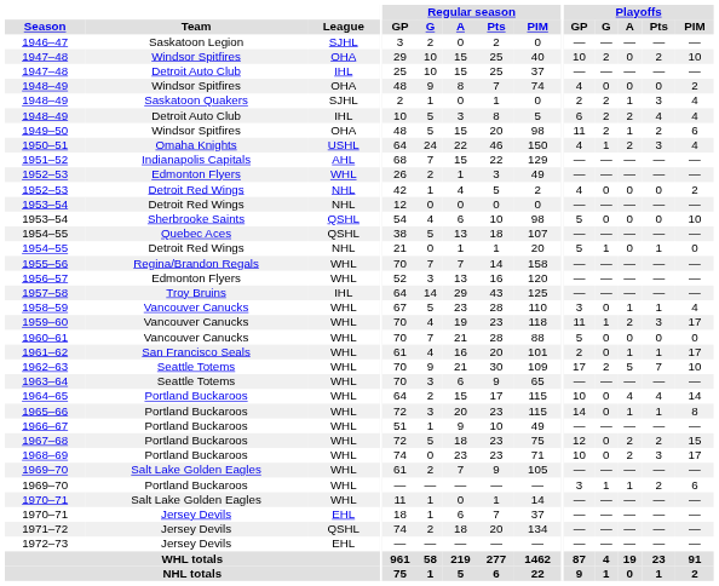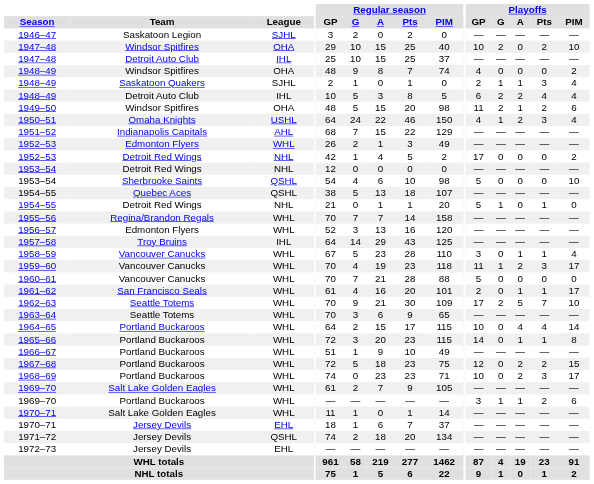 <table border="0" cellpadding="1" cellspacing="0" style="text-align:center; width:60em">
 <tr bgcolor="#e0e0e0">
 <th colspan="3" bgcolor="#ffffff"></th>
 <th rowspan="100" bgcolor="#ffffff"></th>
 <th colspan="5"><a href='#'>Regular season</a></th>
 <th rowspan="100" bgcolor="#ffffff"></th>
 <th colspan="5"><a href='#'>Playoffs</a></th>
 </tr>
 <tr bgcolor="#e0e0e0">
 <th><a href='#'>Season</a></th>
 <th>Team</th>
 <th>League</th>
 <th>GP</th>
 <th><a href='#'>G</a></th>
 <th><a href='#'>A</a></th>
 <th><a href='#'>Pts</a></th>
 <th><a href='#'>PIM</a></th>
 <th>GP</th>
 <th>G</th>
 <th>A</th>
 <th>Pts</th>
 <th>PIM</th>
 </tr>
 <tr>
 <td><a href='#'>1946–47</a></td>
 <td>Saskatoon Legion</td>
 <td><a href='#'>SJHL</a></td>
 <td>3</td>
 <td>2</td>
 <td>0</td>
 <td>2</td>
 <td>0</td>
 <td>—</td>
 <td>—</td>
 <td>—</td>
 <td>—</td>
 <td>—</td>
 </tr>
 <tr bgcolor="#f0f0f0">
 <td><a href='#'>1947–48</a></td>
 <td><a href='#'>Windsor Spitfires</a></td>
 <td><a href='#'>OHA</a></td>
 <td>29</td>
 <td>10</td>
 <td>15</td>
 <td>25</td>
 <td>40</td>
 <td>10</td>
 <td>2</td>
 <td>0</td>
 <td>2</td>
 <td>10</td>
 </tr>
 <tr>
 <td><a href='#'>1947–48</a></td>
 <td><a href='#'>Detroit Auto Club</a></td>
 <td><a href='#'>IHL</a></td>
 <td>25</td>
 <td>10</td>
 <td>15</td>
 <td>25</td>
 <td>37</td>
 <td>—</td>
 <td>—</td>
 <td>—</td>
 <td>—</td>
 <td>—</td>
 </tr>
 <tr bgcolor="#f0f0f0">
 <td><a href='#'>1948–49</a></td>
 <td>Windsor Spitfires</td>
 <td>OHA</td>
 <td>48</td>
 <td>9</td>
 <td>8</td>
 <td>7</td>
 <td>74</td>
 <td>4</td>
 <td>0</td>
 <td>0</td>
 <td>0</td>
 <td>2</td>
 </tr>
 <tr>
 <td><a href='#'>1948–49</a></td>
 <td><a href='#'>Saskatoon Quakers</a></td>
 <td>SJHL</td>
 <td>2</td>
 <td>1</td>
 <td>0</td>
 <td>1</td>
 <td>0</td>
 <td>2</td>
-<td>2</td>
+<td>1</td>
 <td>1</td>
 <td>3</td>
 <td>4</td>
 </tr>
 <tr bgcolor="#f0f0f0">
 <td><a href='#'>1948–49</a></td>
 <td>Detroit Auto Club</td>
 <td>IHL</td>
 <td>10</td>
 <td>5</td>
 <td>3</td>
 <td>8</td>
 <td>5</td>
 <td>6</td>
 <td>2</td>
 <td>2</td>
 <td>4</td>
 <td>4</td>
 </tr>
 <tr>
 <td><a href='#'>1949–50</a></td>
 <td>Windsor Spitfires</td>
 <td>OHA</td>
 <td>48</td>
 <td>5</td>
 <td>15</td>
 <td>20</td>
 <td>98</td>
 <td>11</td>
 <td>2</td>
 <td>1</td>
 <td>2</td>
 <td>6</td>
 </tr>
 <tr bgcolor="#f0f0f0">
 <td><a href='#'>1950–51</a></td>
 <td><a href='#'>Omaha Knights</a></td>
 <td><a href='#'>USHL</a></td>
 <td>64</td>
 <td>24</td>
 <td>22</td>
 <td>46</td>
 <td>150</td>
 <td>4</td>
 <td>1</td>
 <td>2</td>
 <td>3</td>
 <td>4</td>
 </tr>
 <tr>
 <td><a href='#'>1951–52</a></td>
 <td><a href='#'>Indianapolis Capitals</a></td>
 <td><a href='#'>AHL</a></td>
 <td>68</td>
 <td>7</td>
 <td>15</td>
 <td>22</td>
 <td>129</td>
 <td>—</td>
 <td>—</td>
 <td>—</td>
 <td>—</td>
 <td>—</td>
 </tr>
 <tr bgcolor="#f0f0f0">
 <td><a href='#'>1952–53</a></td>
 <td><a href='#'>Edmonton Flyers</a></td>
 <td><a href='#'>WHL</a></td>
 <td>26</td>
 <td>2</td>
 <td>1</td>
 <td>3</td>
 <td>49</td>
 <td>—</td>
 <td>—</td>
 <td>—</td>
 <td>—</td>
 <td>—</td>
 </tr>
 <tr>
 <td><a href='#'>1952–53</a></td>
 <td><a href='#'>Detroit Red Wings</a></td>
 <td><a href='#'>NHL</a></td>
 <td>42</td>
 <td>1</td>
 <td>4</td>
 <td>5</td>
 <td>2</td>
-<td>4</td>
+<td>17</td>
 <td>0</td>
 <td>0</td>
 <td>0</td>
 <td>2</td>
 </tr>
 <tr bgcolor="#f0f0f0">
 <td><a href='#'>1953–54</a></td>
 <td>Detroit Red Wings</td>
 <td>NHL</td>
 <td>12</td>
 <td>0</td>
 <td>0</td>
 <td>0</td>
 <td>0</td>
 <td>—</td>
 <td>—</td>
 <td>—</td>
 <td>—</td>
 <td>—</td>
 </tr>
 <tr>
 <td>1953–54</td>
 <td><a href='#'>Sherbrooke Saints</a></td>
 <td><a href='#'>QSHL</a></td>
 <td>54</td>
 <td>4</td>
 <td>6</td>
 <td>10</td>
 <td>98</td>
 <td>5</td>
 <td>0</td>
 <td>0</td>
 <td>0</td>
 <td>10</td>
 </tr>
 <tr bgcolor="#f0f0f0">
 <td>1954–55</td>
 <td><a href='#'>Quebec Aces</a></td>
 <td>QSHL</td>
 <td>38</td>
 <td>5</td>
 <td>13</td>
 <td>18</td>
 <td>107</td>
 <td>—</td>
 <td>—</td>
 <td>—</td>
 <td>—</td>
 <td>—</td>
 </tr>
 <tr>
 <td><a href='#'>1954–55</a></td>
 <td>Detroit Red Wings</td>
 <td>NHL</td>
 <td>21</td>
 <td>0</td>
 <td>1</td>
 <td>1</td>
 <td>20</td>
 <td>5</td>
 <td>1</td>
 <td>0</td>
 <td>1</td>
 <td>0</td>
 </tr>
 <tr bgcolor="#f0f0f0">
 <td><a href='#'>1955–56</a></td>
 <td><a href='#'>Regina/Brandon Regals</a></td>
 <td>WHL</td>
 <td>70</td>
 <td>7</td>
 <td>7</td>
 <td>14</td>
 <td>158</td>
 <td>—</td>
 <td>—</td>
 <td>—</td>
 <td>—</td>
 <td>—</td>
 </tr>
 <tr>
 <td><a href='#'>1956–57</a></td>
 <td>Edmonton Flyers</td>
 <td>WHL</td>
 <td>52</td>
 <td>3</td>
 <td>13</td>
 <td>16</td>
 <td>120</td>
 <td>—</td>
 <td>—</td>
 <td>—</td>
 <td>—</td>
 <td>—</td>
 </tr>
 <tr bgcolor="#f0f0f0">
 <td><a href='#'>1957–58</a></td>
 <td><a href='#'>Troy Bruins</a></td>
 <td>IHL</td>
 <td>64</td>
 <td>14</td>
 <td>29</td>
 <td>43</td>
 <td>125</td>
 <td>—</td>
 <td>—</td>
 <td>—</td>
 <td>—</td>
 <td>—</td>
 </tr>
 <tr>
 <td><a href='#'>1958–59</a></td>
 <td><a href='#'>Vancouver Canucks</a></td>
 <td>WHL</td>
 <td>67</td>
 <td>5</td>
 <td>23</td>
 <td>28</td>
 <td>110</td>
 <td>3</td>
 <td>0</td>
 <td>1</td>
 <td>1</td>
 <td>4</td>
 </tr>
 <tr bgcolor="#f0f0f0">
 <td><a href='#'>1959–60</a></td>
 <td>Vancouver Canucks</td>
 <td>WHL</td>
 <td>70</td>
 <td>4</td>
 <td>19</td>
 <td>23</td>
 <td>118</td>
 <td>11</td>
 <td>1</td>
 <td>2</td>
 <td>3</td>
 <td>17</td>
 </tr>
 <tr>
 <td><a href='#'>1960–61</a></td>
 <td>Vancouver Canucks</td>
 <td>WHL</td>
 <td>70</td>
 <td>7</td>
 <td>21</td>
 <td>28</td>
 <td>88</td>
 <td>5</td>
 <td>0</td>
 <td>0</td>
 <td>0</td>
 <td>0</td>
 </tr>
 <tr bgcolor="#f0f0f0">
 <td><a href='#'>1961–62</a></td>
 <td><a href='#'>San Francisco Seals</a></td>
 <td>WHL</td>
 <td>61</td>
 <td>4</td>
 <td>16</td>
 <td>20</td>
 <td>101</td>
 <td>2</td>
 <td>0</td>
 <td>1</td>
 <td>1</td>
 <td>17</td>
 </tr>
 <tr>
 <td><a href='#'>1962–63</a></td>
 <td><a href='#'>Seattle Totems</a></td>
 <td>WHL</td>
 <td>70</td>
 <td>9</td>
 <td>21</td>
 <td>30</td>
 <td>109</td>
 <td>17</td>
 <td>2</td>
 <td>5</td>
 <td>7</td>
 <td>10</td>
 </tr>
 <tr bgcolor="#f0f0f0">
 <td><a href='#'>1963–64</a></td>
 <td>Seattle Totems</td>
 <td>WHL</td>
 <td>70</td>
 <td>3</td>
 <td>6</td>
 <td>9</td>
 <td>65</td>
 <td>—</td>
 <td>—</td>
 <td>—</td>
 <td>—</td>
 <td>—</td>
 </tr>
 <tr>
 <td><a href='#'>1964–65</a></td>
 <td><a href='#'>Portland Buckaroos</a></td>
 <td>WHL</td>
 <td>64</td>
 <td>2</td>
 <td>15</td>
 <td>17</td>
 <td>115</td>
 <td>10</td>
 <td>0</td>
 <td>4</td>
 <td>4</td>
 <td>14</td>
 </tr>
 <tr bgcolor="#f0f0f0">
 <td><a href='#'>1965–66</a></td>
 <td>Portland Buckaroos</td>
 <td>WHL</td>
 <td>72</td>
 <td>3</td>
 <td>20</td>
 <td>23</td>
 <td>115</td>
 <td>14</td>
 <td>0</td>
 <td>1</td>
 <td>1</td>
 <td>8</td>
 </tr>
 <tr>
 <td><a href='#'>1966–67</a></td>
 <td>Portland Buckaroos</td>
 <td>WHL</td>
 <td>51</td>
 <td>1</td>
 <td>9</td>
 <td>10</td>
 <td>49</td>
 <td>—</td>
 <td>—</td>
 <td>—</td>
 <td>—</td>
 <td>—</td>
 </tr>
 <tr bgcolor="#f0f0f0">
 <td><a href='#'>1967–68</a></td>
 <td>Portland Buckaroos</td>
 <td>WHL</td>
 <td>72</td>
 <td>5</td>
 <td>18</td>
 <td>23</td>
 <td>75</td>
 <td>12</td>
 <td>0</td>
 <td>2</td>
 <td>2</td>
 <td>15</td>
 </tr>
 <tr>
 <td><a href='#'>1968–69</a></td>
 <td>Portland Buckaroos</td>
 <td>WHL</td>
 <td>74</td>
 <td>0</td>
 <td>23</td>
 <td>23</td>
 <td>71</td>
 <td>10</td>
 <td>0</td>
 <td>2</td>
 <td>3</td>
 <td>17</td>
 </tr>
 <tr bgcolor="#f0f0f0">
 <td><a href='#'>1969–70</a></td>
 <td><a href='#'>Salt Lake Golden Eagles</a></td>
 <td>WHL</td>
 <td>61</td>
 <td>2</td>
 <td>7</td>
 <td>9</td>
 <td>105</td>
 <td>—</td>
 <td>—</td>
 <td>—</td>
 <td>—</td>
 <td>—</td>
 </tr>
 <tr>
 <td>1969–70</td>
 <td>Portland Buckaroos</td>
 <td>WHL</td>
 <td>—</td>
 <td>—</td>
 <td>—</td>
 <td>—</td>
 <td>—</td>
 <td>3</td>
 <td>1</td>
 <td>1</td>
 <td>2</td>
 <td>6</td>
 </tr>
 <tr bgcolor="#f0f0f0">
 <td><a href='#'>1970–71</a></td>
 <td>Salt Lake Golden Eagles</td>
 <td>WHL</td>
 <td>11</td>
 <td>1</td>
 <td>0</td>
 <td>1</td>
 <td>14</td>
 <td>—</td>
 <td>—</td>
 <td>—</td>
 <td>—</td>
 <td>—</td>
 </tr>
 <tr>
 <td>1970–71</td>
 <td><a href='#'>Jersey Devils</a></td>
 <td><a href='#'>EHL</a></td>
 <td>18</td>
 <td>1</td>
 <td>6</td>
 <td>7</td>
 <td>37</td>
 <td>—</td>
 <td>—</td>
 <td>—</td>
 <td>—</td>
 <td>—</td>
 </tr>
 <tr bgcolor="#f0f0f0">
 <td>1971–72</td>
 <td>Jersey Devils</td>
 <td>QSHL</td>
 <td>74</td>
 <td>2</td>
 <td>18</td>
 <td>20</td>
 <td>134</td>
 <td>—</td>
 <td>—</td>
 <td>—</td>
 <td>—</td>
 <td>—</td>
 </tr>
 <tr>
 <td>1972–73</td>
 <td>Jersey Devils</td>
 <td>EHL</td>
 <td>—</td>
 <td>—</td>
 <td>—</td>
 <td>—</td>
 <td>—</td>
 <td>—</td>
 <td>—</td>
 <td>—</td>
 <td>—</td>
 <td>—</td>
 </tr>
 <tr bgcolor="#e0e0e0">
 <th colspan="3">WHL totals</th>
 <th>961</th>
 <th>58</th>
 <th>219</th>
 <th>277</th>
 <th>1462</th>
 <th>87</th>
 <th>4</th>
 <th>19</th>
 <th>23</th>
 <th>91</th>
 </tr>
 <tr bgcolor="#e0e0e0">
 <th colspan="3">NHL totals</th>
 <th>75</th>
 <th>1</th>
 <th>5</th>
 <th>6</th>
 <th>22</th>
 <th>9</th>
 <th>1</th>
 <th>0</th>
 <th>1</th>
 <th>2</th>
 </tr>
 </table>
